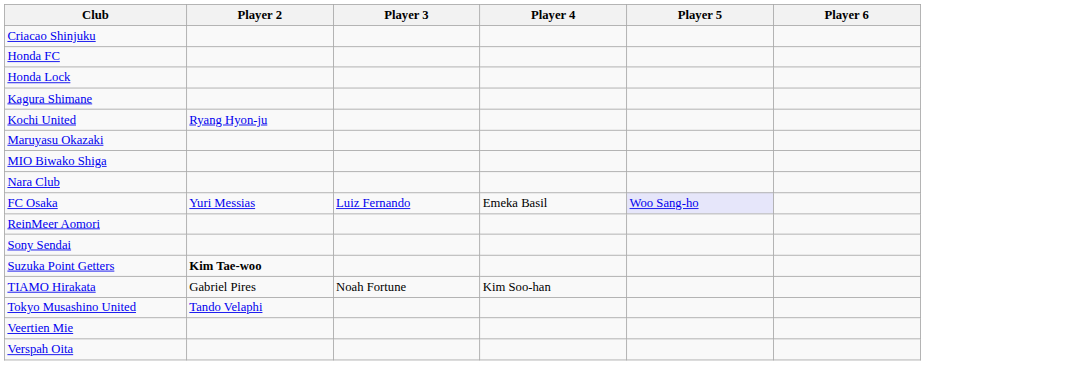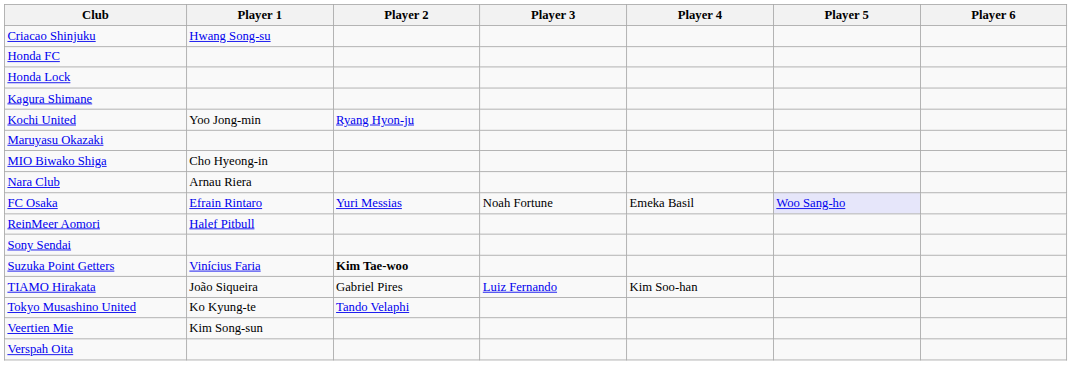 <table class="wikitable sortable" style="font-size:90%;">
 <tr>
 <th width="200">Club</th>
+<th width="160">Player 1</th>
 <th width="160">Player 2</th>
 <th width="160">Player 3</th>
 <th width="160">Player 4</th>
 <th width="160">Player 5</th>
 <th width="160">Player 6</th>
 </tr>
 <tr>
 <td><a href='#'>Criacao Shinjuku</a></td>
+<td> <a href='#'>Hwang Song-su</a></td>
 <td></td>
 <td></td>
 <td></td>
 <td></td>
 <td></td>
 </tr>
 <tr>
 <td><a href='#'>Honda FC</a></td>
 <td></td>
 <td></td>
 <td></td>
 <td></td>
 <td></td>
+<td></td>
 </tr>
 <tr>
 <td><a href='#'>Honda Lock</a></td>
+<td></td>
 <td></td>
 <td></td>
 <td></td>
 <td></td>
 <td></td>
 </tr>
 <tr>
 <td><a href='#'>Kagura Shimane</a></td>
 <td></td>
 <td></td>
 <td></td>
 <td></td>
 <td></td>
+<td></td>
 </tr>
 <tr>
 <td><a href='#'>Kochi United</a></td>
+<td> Yoo Jong-min</td>
 <td> <a href='#'>Ryang Hyon-ju</a></td>
 <td></td>
 <td></td>
 <td></td>
 <td></td>
 </tr>
 <tr>
 <td><a href='#'>Maruyasu Okazaki</a></td>
 <td></td>
 <td></td>
 <td></td>
 <td></td>
 <td></td>
+<td></td>
 </tr>
 <tr>
 <td><a href='#'>MIO Biwako Shiga</a></td>
+<td> Cho Hyeong-in</td>
 <td></td>
 <td></td>
 <td></td>
 <td></td>
 <td></td>
 </tr>
 <tr>
 <td><a href='#'>Nara Club</a></td>
+<td> Arnau Riera</td>
 <td></td>
 <td></td>
 <td></td>
 <td></td>
 <td></td>
 </tr>
 <tr>
 <td><a href='#'>FC Osaka</a></td>
+<td> <a href='#'>Efrain Rintaro</a></td>
 <td> <a href='#'>Yuri Messias</a></td>
-<td> <a href='#'>Luiz Fernando</a></td>
+<td> Noah Fortune</td>
 <td> Emeka Basil</td>
 <td style="background: lavender;"> <a href='#'>Woo Sang-ho</a></td>
 <td></td>
 </tr>
 <tr>
 <td><a href='#'>ReinMeer Aomori</a></td>
+<td> <a href='#'>Halef Pitbull</a></td>
 <td></td>
 <td></td>
 <td></td>
 <td></td>
 <td></td>
 </tr>
 <tr>
 <td><a href='#'>Sony Sendai</a></td>
 <td></td>
 <td></td>
 <td></td>
 <td></td>
 <td></td>
+<td></td>
 </tr>
 <tr>
 <td><a href='#'>Suzuka Point Getters</a></td>
+<td> <a href='#'>Vinícius Faria</a></td>
 <td><strong> Kim Tae-woo</strong></td>
 <td></td>
 <td></td>
 <td></td>
 <td></td>
 </tr>
 <tr>
 <td><a href='#'>TIAMO Hirakata</a></td>
+<td> João Siqueira</td>
 <td> Gabriel Pires</td>
-<td> Noah Fortune</td>
+<td> <a href='#'>Luiz Fernando</a></td>
 <td> Kim Soo-han</td>
 <td></td>
 <td></td>
 </tr>
 <tr>
 <td><a href='#'>Tokyo Musashino United</a></td>
+<td> Ko Kyung-te</td>
 <td> <a href='#'>Tando Velaphi</a></td>
 <td></td>
 <td></td>
 <td></td>
 <td></td>
 </tr>
 <tr>
 <td><a href='#'>Veertien Mie</a></td>
+<td> Kim Song-sun</td>
 <td></td>
 <td></td>
 <td></td>
 <td></td>
 <td></td>
 </tr>
 <tr>
 <td><a href='#'>Verspah Oita</a></td>
 <td></td>
 <td></td>
 <td></td>
 <td></td>
 <td></td>
+<td></td>
 </tr>
 </table>
